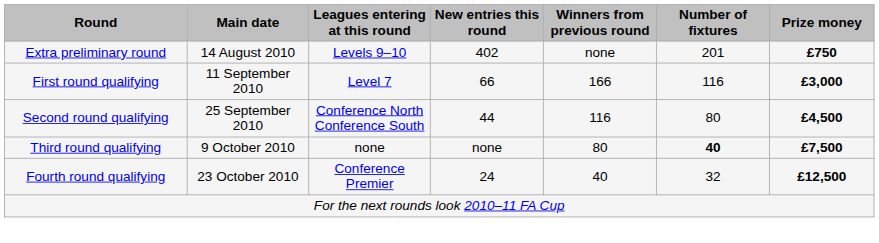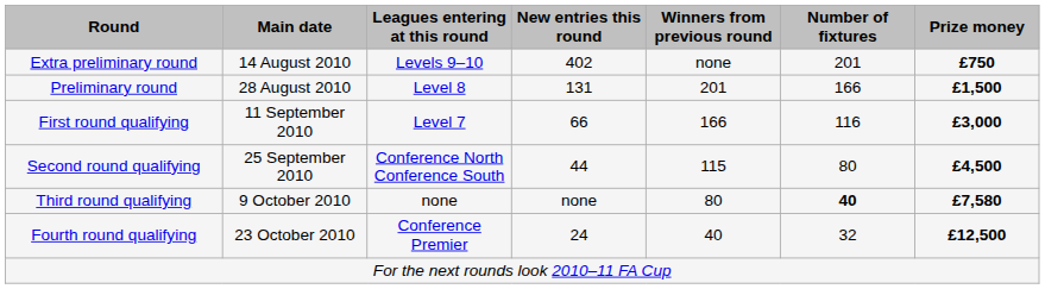 <table class="wikitable" style="width: 1024px; background:WhiteSmoke; text-align:center">
 <tr>
 <th scope="col" style="width: 21.00%; background:silver;">Round</th>
 <th scope="col" style="width: 14.00%; background:silver;">Main date</th>
 <th scope="col" style="width: 14.00%; background:silver;">Leagues entering at this round</th>
 <th scope="col" style="width: 13.00%; background:silver;">New entries this round</th>
 <th scope="col" style="width: 13.00%; background:silver;">Winners from previous round</th>
 <th scope="col" style="width: 13.00%; background:silver;">Number of fixtures</th>
 <th scope="col" style="width: 12.00%; background:silver;">Prize money</th>
 </tr>
 <tr>
 <td><a href='#'>Extra preliminary round</a></td>
 <td>14 August 2010</td>
 <td><a href='#'>Levels 9–10</a></td>
 <td>402</td>
 <td>none</td>
 <td>201</td>
 <td><strong>£750</strong></td>
 </tr>
 <tr>
+<td><a href='#'>Preliminary round</a></td>
+<td>28 August 2010</td>
+<td><a href='#'>Level 8</a></td>
+<td>131</td>
+<td>201</td>
+<td>166</td>
+<td><strong>£1,500</strong></td>
+</tr>
+<tr>
 <td><a href='#'>First round qualifying</a></td>
 <td>11 September 2010</td>
 <td><a href='#'>Level 7</a></td>
 <td>66</td>
 <td>166</td>
 <td>116</td>
 <td><strong>£3,000</strong></td>
 </tr>
 <tr>
 <td><a href='#'>Second round qualifying</a></td>
 <td>25 September 2010</td>
 <td><a href='#'>Conference North<br>Conference South</a></td>
 <td>44</td>
-<td>116</td>
+<td>115</td>
 <td>80</td>
 <td><strong>£4,500</strong></td>
 </tr>
 <tr>
 <td><a href='#'>Third round qualifying</a></td>
 <td>9 October 2010</td>
 <td>none</td>
 <td>none</td>
 <td>80</td>
 <td><strong>40</strong></td>
-<td><strong>£7,500</strong></td>
+<td><strong>£7,580</strong></td>
 </tr>
 <tr>
 <td><a href='#'>Fourth round qualifying</a></td>
 <td>23 October 2010</td>
 <td><a href='#'>Conference Premier</a></td>
 <td>24</td>
 <td>40</td>
 <td>32</td>
 <td><strong>£12,500</strong></td>
 </tr>
 <tr>
 <td colspan="7"><em>For the next rounds look <a href='#'>2010–11 FA Cup</a></em></td>
 </tr>
 </table>
